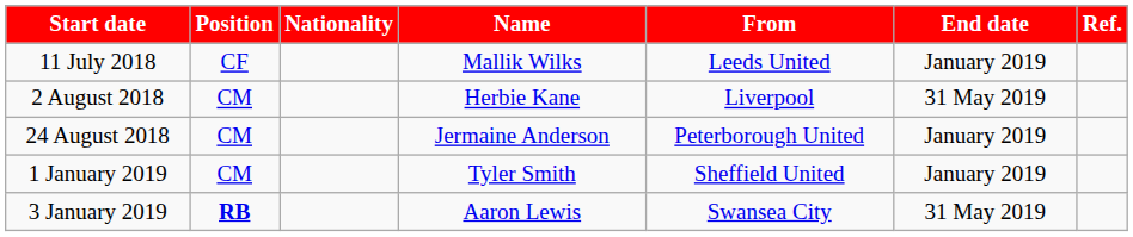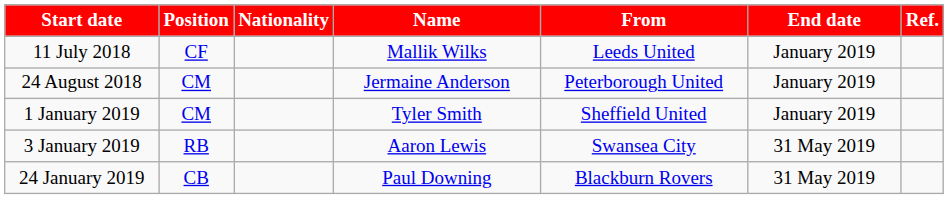 <table class="wikitable" style="text-align:center; font-size:90%">
 <tr>
 <th style="background:#FF0000; color:white; width:110px;">Start date</th>
 <th style="background:#FF0000; color:white; width:50px;">Position</th>
 <th style="background:#FF0000; color:white; width:50px;">Nationality</th>
 <th style="background:#FF0000; color:white; width:150px;">Name</th>
 <th style="background:#FF0000; color:white; width:150px;">From</th>
 <th style="background:#FF0000; color:white; width:110px;">End date</th>
 <th style="background:#FF0000; color:white; width:25px;">Ref.</th>
 </tr>
 <tr>
 <td>11 July 2018</td>
 <td><a href='#'>CF</a></td>
 <td></td>
 <td><a href='#'>Mallik Wilks</a></td>
 <td><a href='#'>Leeds United</a></td>
 <td>January 2019</td>
-<td></td>
-</tr>
-<tr>
-<td>2 August 2018</td>
-<td><a href='#'>CM</a></td>
-<td></td>
-<td><a href='#'>Herbie Kane</a></td>
-<td><a href='#'>Liverpool</a></td>
-<td>31 May 2019</td>
 <td></td>
 </tr>
 <tr>
 <td>24 August 2018</td>
 <td><a href='#'>CM</a></td>
 <td></td>
 <td><a href='#'>Jermaine Anderson</a></td>
 <td><a href='#'>Peterborough United</a></td>
 <td>January 2019</td>
 <td></td>
 </tr>
 <tr>
 <td>1 January 2019</td>
 <td><a href='#'>CM</a></td>
 <td></td>
 <td><a href='#'>Tyler Smith</a></td>
 <td><a href='#'>Sheffield United</a></td>
 <td>January 2019</td>
 <td></td>
 </tr>
 <tr>
 <td>3 January 2019</td>
-<td><strong><a href='#'>RB</a></strong></td>
+<td><a href='#'>RB</a></td>
 <td></td>
 <td><a href='#'>Aaron Lewis</a></td>
 <td><a href='#'>Swansea City</a></td>
 <td>31 May 2019</td>
 <td></td>
 </tr>
+<tr>
+<td>24 January 2019</td>
+<td><a href='#'>CB</a></td>
+<td></td>
+<td><a href='#'>Paul Downing</a></td>
+<td><a href='#'>Blackburn Rovers</a></td>
+<td>31 May 2019</td>
+<td></td>
+</tr>
 </table>
